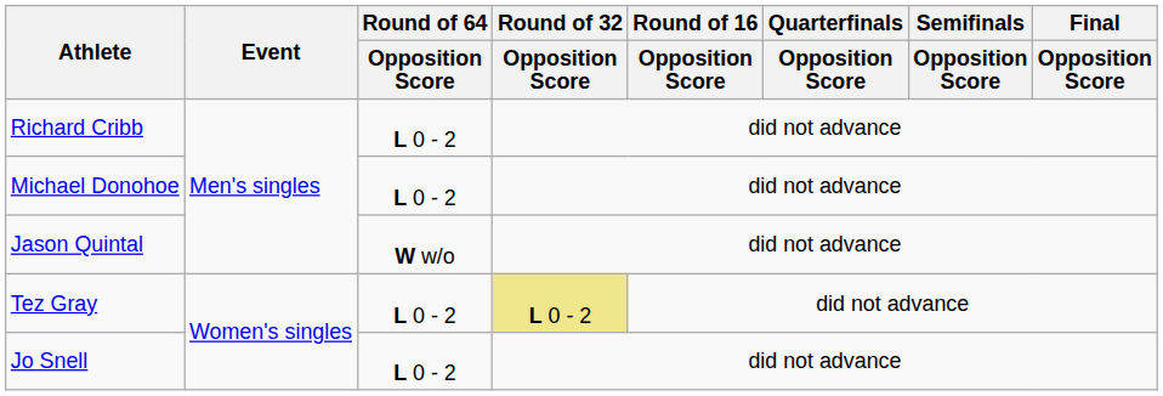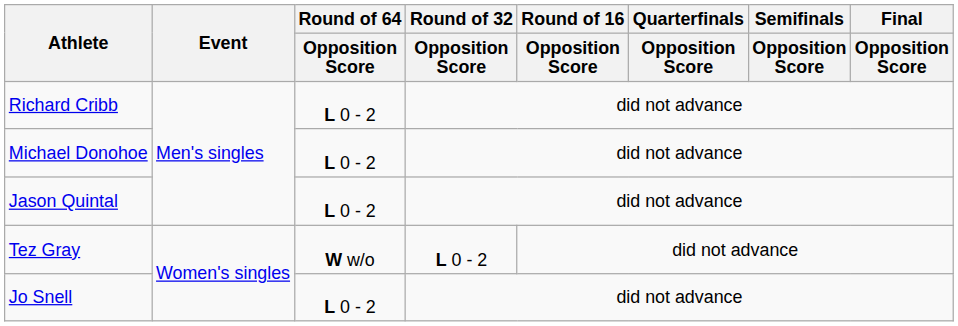 <table class=wikitable style="font-size:90%">
 <tr>
 <th rowspan="2">Athlete</th>
 <th rowspan="2">Event</th>
 <th>Round of 64</th>
 <th>Round of 32</th>
 <th>Round of 16</th>
 <th>Quarterfinals</th>
 <th>Semifinals</th>
 <th>Final</th>
 </tr>
 <tr>
 <th>Opposition<br>Score</th>
 <th>Opposition<br>Score</th>
 <th>Opposition<br>Score</th>
 <th>Opposition<br>Score</th>
 <th>Opposition<br>Score</th>
 <th>Opposition<br>Score</th>
 </tr>
 <tr align=center>
 <td align=left><a href='#'>Richard Cribb</a></td>
 <td rowspan="3" align=left><a href='#'>Men's singles</a></td>
 <td><br><strong>L</strong> 0 - 2</td>
 <td colspan=5>did not advance</td>
 </tr>
 <tr align=center>
 <td align=left><a href='#'>Michael Donohoe</a></td>
 <td><br><strong>L</strong> 0 - 2</td>
 <td colspan=5>did not advance</td>
 </tr>
 <tr align=center>
 <td align=left><a href='#'>Jason Quintal</a></td>
-<td><br><strong>W</strong> w/o</td>
+<td><br><strong>L</strong> 0 - 2</td>
 <td colspan=5>did not advance</td>
 </tr>
 <tr align=center>
 <td align=left><a href='#'>Tez Gray</a></td>
 <td rowspan="2" align=left><a href='#'>Women's singles</a></td>
+<td><br><strong>W</strong> w/o</td>
 <td><br><strong>L</strong> 0 - 2</td>
-<td style="background: khaki;"><br><strong>L</strong> 0 - 2</td>
 <td colspan=4>did not advance</td>
 </tr>
 <tr align=center>
 <td align=left><a href='#'>Jo Snell</a></td>
 <td><br><strong>L</strong> 0 - 2</td>
 <td colspan=5>did not advance</td>
 </tr>
 </table>
